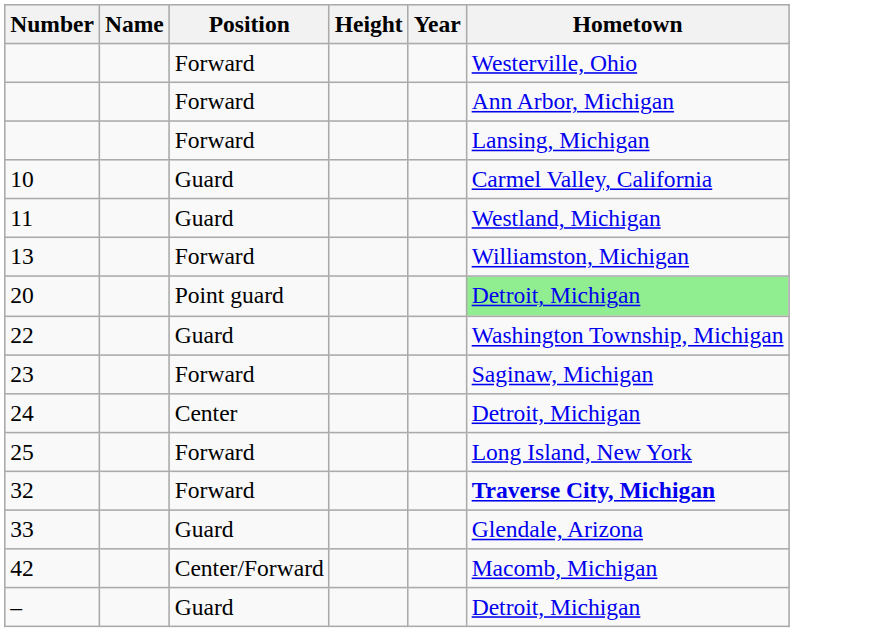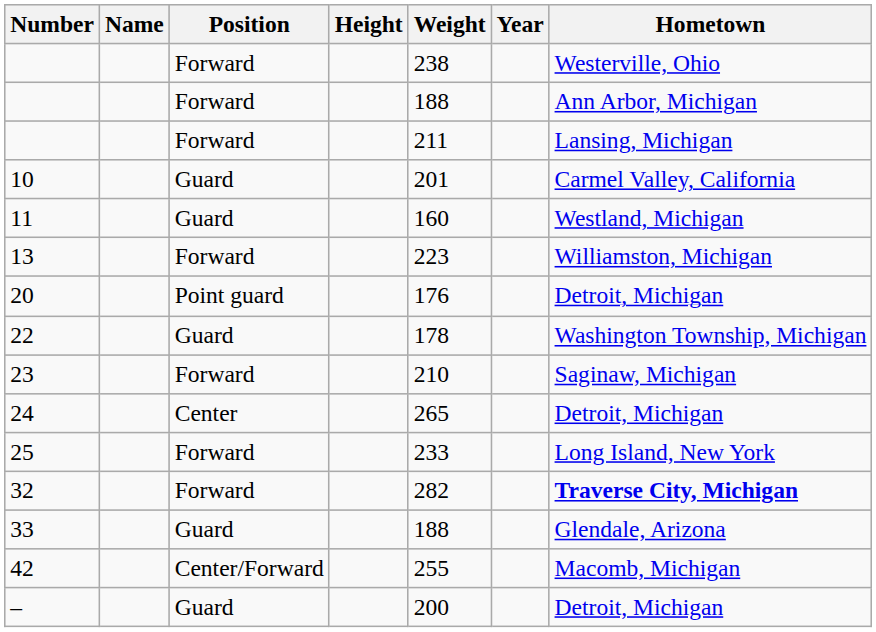 <table class="wikitable sortable" style="font-size: 95%;">
 <tr>
 <th>Number</th>
 <th>Name</th>
 <th>Position</th>
 <th>Height</th>
+<th>Weight</th>
 <th>Year</th>
 <th>Hometown</th>
 </tr>
 <tr>
 <td></td>
 <td></td>
 <td>Forward</td>
 <td></td>
+<td>238</td>
 <td></td>
 <td><a href='#'>Westerville, Ohio</a></td>
 </tr>
 <tr>
 <td></td>
 <td></td>
 <td>Forward</td>
 <td></td>
+<td>188</td>
 <td></td>
 <td><a href='#'>Ann Arbor, Michigan</a></td>
 </tr>
 <tr>
 <td></td>
 <td></td>
 <td>Forward</td>
 <td></td>
+<td>211</td>
 <td></td>
 <td><a href='#'>Lansing, Michigan</a></td>
 </tr>
 <tr>
 <td>10</td>
 <td></td>
 <td>Guard</td>
 <td></td>
+<td>201</td>
 <td></td>
 <td><a href='#'>Carmel Valley, California</a></td>
 </tr>
 <tr>
 <td>11</td>
 <td></td>
 <td>Guard</td>
 <td></td>
+<td>160</td>
 <td></td>
 <td><a href='#'>Westland, Michigan</a></td>
 </tr>
 <tr>
 <td>13</td>
 <td></td>
 <td>Forward</td>
 <td></td>
+<td>223</td>
 <td></td>
 <td><a href='#'>Williamston, Michigan</a></td>
 </tr>
 <tr>
 <td>20</td>
 <td></td>
 <td>Point guard</td>
 <td></td>
+<td>176</td>
 <td></td>
-<td style="background: lightgreen;"><a href='#'>Detroit, Michigan</a></td>
+<td><a href='#'>Detroit, Michigan</a></td>
 </tr>
 <tr>
 <td>22</td>
 <td></td>
 <td>Guard</td>
 <td></td>
+<td>178</td>
 <td></td>
 <td><a href='#'>Washington Township, Michigan</a></td>
 </tr>
 <tr>
 <td>23</td>
 <td></td>
 <td>Forward</td>
 <td></td>
+<td>210</td>
 <td></td>
 <td><a href='#'>Saginaw, Michigan</a></td>
 </tr>
 <tr>
 <td>24</td>
 <td></td>
 <td>Center</td>
 <td></td>
+<td>265</td>
 <td></td>
 <td><a href='#'>Detroit, Michigan</a></td>
 </tr>
 <tr>
 <td>25</td>
 <td></td>
 <td>Forward</td>
 <td></td>
+<td>233</td>
 <td></td>
 <td><a href='#'>Long Island, New York</a></td>
 </tr>
 <tr>
 <td>32</td>
 <td></td>
 <td>Forward</td>
 <td></td>
+<td>282</td>
 <td></td>
 <td><strong><a href='#'>Traverse City, Michigan</a></strong></td>
 </tr>
 <tr>
 <td>33</td>
 <td></td>
 <td>Guard</td>
 <td></td>
+<td>188</td>
 <td></td>
 <td><a href='#'>Glendale, Arizona</a></td>
 </tr>
 <tr>
 <td>42</td>
 <td></td>
 <td>Center/Forward</td>
 <td></td>
+<td>255</td>
 <td></td>
 <td><a href='#'>Macomb, Michigan</a></td>
 </tr>
 <tr>
 <td>–</td>
 <td></td>
 <td>Guard</td>
 <td></td>
+<td>200</td>
 <td></td>
 <td><a href='#'>Detroit, Michigan</a></td>
 </tr>
 </table>
